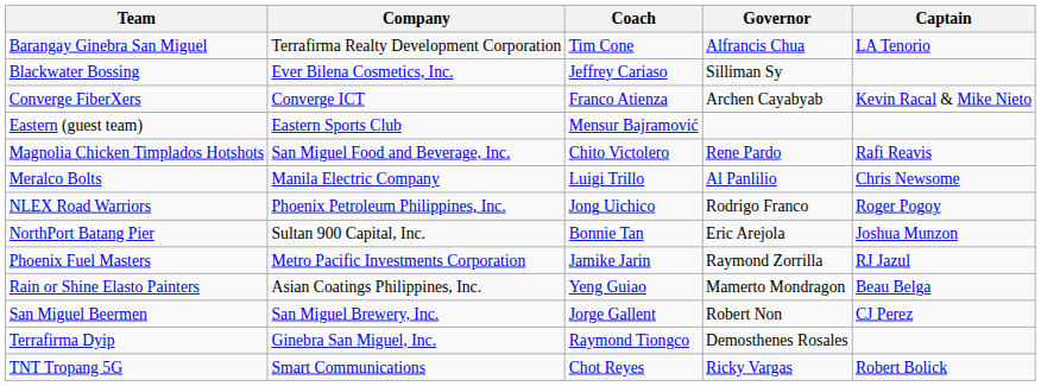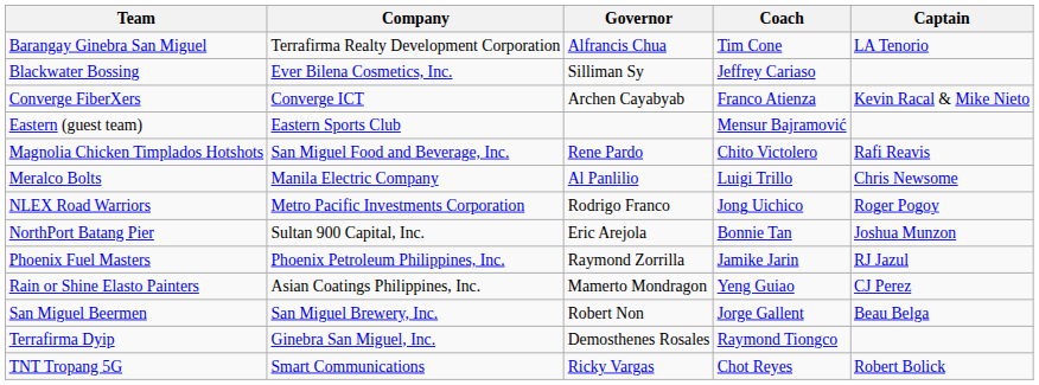 <table class="wikitable sortable" style="font-size:95%">
 <tr>
 <th>Team</th>
 <th>Company</th>
+<th>Governor</th>
 <th>Coach</th>
-<th>Governor</th>
 <th>Captain</th>
 </tr>
 <tr>
 <td><a href='#'>Barangay Ginebra San Miguel</a></td>
 <td>Terrafirma Realty Development Corporation</td>
+<td><a href='#'>Alfrancis Chua</a></td>
 <td><a href='#'>Tim Cone</a></td>
-<td><a href='#'>Alfrancis Chua</a></td>
 <td><a href='#'>LA Tenorio</a></td>
 </tr>
 <tr>
 <td><a href='#'>Blackwater Bossing</a></td>
 <td><a href='#'>Ever Bilena Cosmetics, Inc.</a></td>
+<td>Silliman Sy</td>
 <td><a href='#'>Jeffrey Cariaso</a></td>
-<td>Silliman Sy</td>
 <td></td>
 </tr>
 <tr>
 <td><a href='#'>Converge FiberXers</a></td>
 <td><a href='#'>Converge ICT</a></td>
+<td>Archen Cayabyab</td>
 <td><a href='#'>Franco Atienza</a></td>
-<td>Archen Cayabyab</td>
 <td><a href='#'>Kevin Racal</a> & <a href='#'>Mike Nieto</a></td>
 </tr>
 <tr>
 <td><a href='#'>Eastern</a> (guest team)</td>
 <td><a href='#'>Eastern Sports Club</a></td>
+<td></td>
 <td><a href='#'>Mensur Bajramović</a></td>
-<td></td>
 <td></td>
 </tr>
 <tr>
 <td><a href='#'>Magnolia Chicken Timplados Hotshots</a></td>
 <td><a href='#'>San Miguel Food and Beverage, Inc.</a></td>
+<td><a href='#'>Rene Pardo</a></td>
 <td><a href='#'>Chito Victolero</a></td>
-<td><a href='#'>Rene Pardo</a></td>
 <td><a href='#'>Rafi Reavis</a></td>
 </tr>
 <tr>
 <td><a href='#'>Meralco Bolts</a></td>
 <td><a href='#'>Manila Electric Company</a></td>
+<td><a href='#'>Al Panlilio</a></td>
 <td><a href='#'>Luigi Trillo</a></td>
-<td><a href='#'>Al Panlilio</a></td>
 <td><a href='#'>Chris Newsome</a></td>
 </tr>
 <tr>
 <td><a href='#'>NLEX Road Warriors</a></td>
-<td><a href='#'>Phoenix Petroleum Philippines, Inc.</a></td>
+<td><a href='#'>Metro Pacific Investments Corporation</a></td>
+<td>Rodrigo Franco</td>
 <td><a href='#'>Jong Uichico</a></td>
-<td>Rodrigo Franco</td>
 <td><a href='#'>Roger Pogoy</a></td>
 </tr>
 <tr>
 <td><a href='#'>NorthPort Batang Pier</a></td>
 <td>Sultan 900 Capital, Inc.</td>
+<td>Eric Arejola</td>
 <td><a href='#'>Bonnie Tan</a></td>
-<td>Eric Arejola</td>
 <td><a href='#'>Joshua Munzon</a></td>
 </tr>
 <tr>
 <td><a href='#'>Phoenix Fuel Masters</a></td>
-<td><a href='#'>Metro Pacific Investments Corporation</a></td>
+<td><a href='#'>Phoenix Petroleum Philippines, Inc.</a></td>
+<td>Raymond Zorrilla</td>
 <td><a href='#'>Jamike Jarin</a></td>
-<td>Raymond Zorrilla</td>
 <td><a href='#'>RJ Jazul</a></td>
 </tr>
 <tr>
 <td><a href='#'>Rain or Shine Elasto Painters</a></td>
 <td>Asian Coatings Philippines, Inc.</td>
+<td>Mamerto Mondragon</td>
 <td><a href='#'>Yeng Guiao</a></td>
-<td>Mamerto Mondragon</td>
-<td><a href='#'>Beau Belga</a></td>
+<td><a href='#'>CJ Perez</a></td>
 </tr>
 <tr>
 <td><a href='#'>San Miguel Beermen</a></td>
 <td><a href='#'>San Miguel Brewery, Inc.</a></td>
+<td>Robert Non</td>
 <td><a href='#'>Jorge Gallent</a></td>
-<td>Robert Non</td>
-<td><a href='#'>CJ Perez</a></td>
+<td><a href='#'>Beau Belga</a></td>
 </tr>
 <tr>
 <td><a href='#'>Terrafirma Dyip</a></td>
 <td><a href='#'>Ginebra San Miguel, Inc.</a></td>
+<td>Demosthenes Rosales</td>
 <td><a href='#'>Raymond Tiongco</a></td>
-<td>Demosthenes Rosales</td>
 <td></td>
 </tr>
 <tr>
 <td><a href='#'>TNT Tropang 5G</a></td>
 <td><a href='#'>Smart Communications</a></td>
+<td><a href='#'>Ricky Vargas</a></td>
 <td><a href='#'>Chot Reyes</a></td>
-<td><a href='#'>Ricky Vargas</a></td>
 <td><a href='#'>Robert Bolick</a></td>
 </tr>
 </table>
